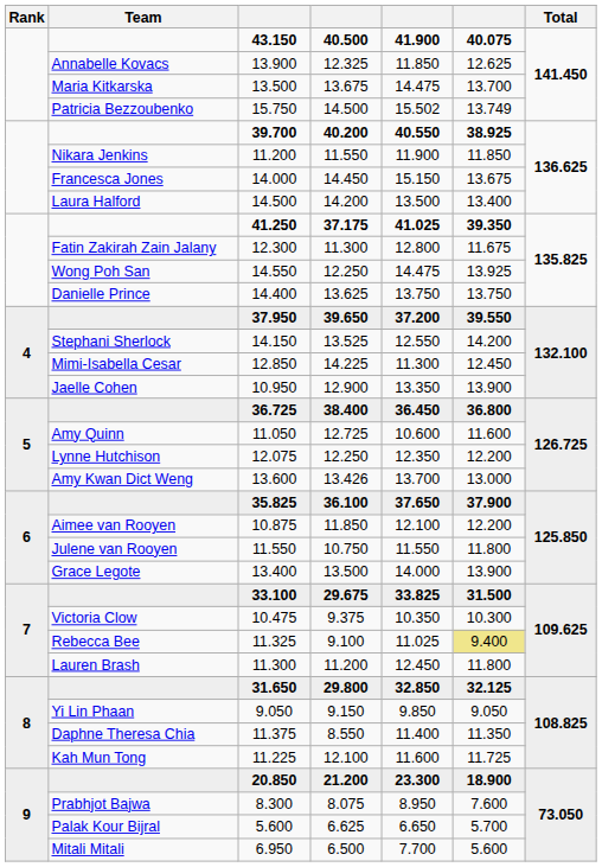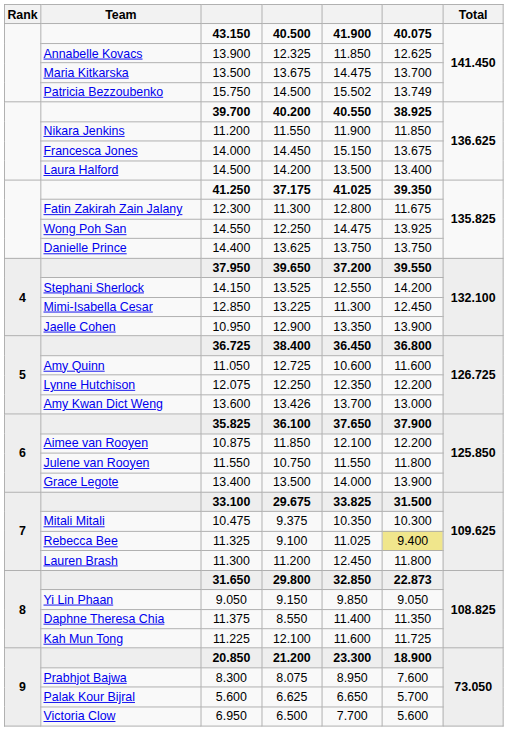 <table class="wikitable sortable" style="text-align:center; font-size:85%">
 <tr>
 <th scope="col" style="width:20px;">Rank</th>
 <th ! scope="col" style="width:170px;">Team</th>
 <th ! scope="col" style="width:60px;"></th>
 <th ! scope="col" style="width:60px;"></th>
 <th ! scope="col" style="width:60px;"></th>
 <th ! scope="col" style="width:60px;"></th>
 <th ! scope="col" style="width:60px;">Total</th>
 </tr>
 <tr>
 <td rowspan=4></td>
 <td style="text-align:left;"><strong></strong></td>
 <td><strong>43.150</strong></td>
 <td><strong>40.500</strong></td>
 <td><strong>41.900</strong></td>
 <td><strong>40.075</strong></td>
 <td rowspan=4><strong>141.450</strong></td>
 </tr>
 <tr>
 <td style="text-align:left;"><a href='#'>Annabelle Kovacs</a></td>
 <td>13.900</td>
 <td>12.325</td>
 <td>11.850</td>
 <td>12.625</td>
 </tr>
 <tr>
 <td style="text-align:left;"><a href='#'>Maria Kitkarska</a></td>
 <td>13.500</td>
 <td>13.675</td>
 <td>14.475</td>
 <td>13.700</td>
 </tr>
 <tr>
 <td style="text-align:left;"><a href='#'>Patricia Bezzoubenko</a></td>
 <td>15.750</td>
 <td>14.500</td>
 <td>15.502</td>
 <td>13.749</td>
 </tr>
 <tr>
 <td rowspan=4></td>
 <td style="text-align:left;"><strong></strong></td>
 <td><strong>39.700</strong></td>
 <td><strong>40.200</strong></td>
 <td><strong>40.550</strong></td>
 <td><strong>38.925</strong></td>
 <td rowspan=4><strong>136.625</strong></td>
 </tr>
 <tr>
 <td style="text-align:left;"><a href='#'>Nikara Jenkins</a></td>
 <td>11.200</td>
 <td>11.550</td>
 <td>11.900</td>
 <td>11.850</td>
 </tr>
 <tr>
 <td style="text-align:left;"><a href='#'>Francesca Jones</a></td>
 <td>14.000</td>
 <td>14.450</td>
 <td>15.150</td>
 <td>13.675</td>
 </tr>
 <tr>
 <td style="text-align:left;"><a href='#'>Laura Halford</a></td>
 <td>14.500</td>
 <td>14.200</td>
 <td>13.500</td>
 <td>13.400</td>
 </tr>
 <tr>
 <td rowspan=4></td>
 <td style="text-align:left;"><strong></strong></td>
 <td><strong>41.250</strong></td>
 <td><strong>37.175</strong></td>
 <td><strong>41.025</strong></td>
 <td><strong>39.350</strong></td>
 <td rowspan=4><strong>135.825</strong></td>
 </tr>
 <tr>
 <td style="text-align:left;"><a href='#'>Fatin Zakirah Zain Jalany</a></td>
 <td>12.300</td>
 <td>11.300</td>
 <td>12.800</td>
 <td>11.675</td>
 </tr>
 <tr>
 <td style="text-align:left;"><a href='#'>Wong Poh San</a></td>
 <td>14.550</td>
 <td>12.250</td>
 <td>14.475</td>
 <td>13.925</td>
 </tr>
 <tr>
 <td style="text-align:left;"><a href='#'>Danielle Prince</a></td>
 <td>14.400</td>
 <td>13.625</td>
 <td>13.750</td>
 <td>13.750</td>
 </tr>
 <tr style="background:#eee;">
 <td rowspan=4><strong>4</strong></td>
 <td style="text-align:left;"><strong></strong></td>
 <td><strong>37.950</strong></td>
 <td><strong>39.650</strong></td>
 <td><strong>37.200</strong></td>
 <td><strong>39.550</strong></td>
 <td rowspan=4><strong>132.100</strong></td>
 </tr>
 <tr>
 <td style="text-align:left;"><a href='#'>Stephani Sherlock</a></td>
 <td>14.150</td>
 <td>13.525</td>
 <td>12.550</td>
 <td>14.200</td>
 </tr>
 <tr>
 <td style="text-align:left;"><a href='#'>Mimi-Isabella Cesar</a></td>
 <td>12.850</td>
-<td>14.225</td>
+<td>13.225</td>
 <td>11.300</td>
 <td>12.450</td>
 </tr>
 <tr>
 <td style="text-align:left;"><a href='#'>Jaelle Cohen</a></td>
 <td>10.950</td>
 <td>12.900</td>
 <td>13.350</td>
 <td>13.900</td>
 </tr>
 <tr style="background:#eee;">
 <td rowspan=4><strong>5</strong></td>
 <td style="text-align:left;"><strong></strong></td>
 <td><strong>36.725</strong></td>
 <td><strong>38.400</strong></td>
 <td><strong>36.450</strong></td>
 <td><strong>36.800</strong></td>
 <td rowspan=4><strong>126.725</strong></td>
 </tr>
 <tr>
 <td style="text-align:left;"><a href='#'>Amy Quinn</a></td>
 <td>11.050</td>
 <td>12.725</td>
 <td>10.600</td>
 <td>11.600</td>
 </tr>
 <tr>
 <td style="text-align:left;"><a href='#'>Lynne Hutchison</a></td>
 <td>12.075</td>
 <td>12.250</td>
 <td>12.350</td>
 <td>12.200</td>
 </tr>
 <tr>
 <td style="text-align:left;"><a href='#'>Amy Kwan Dict Weng</a></td>
 <td>13.600</td>
 <td>13.426</td>
 <td>13.700</td>
 <td>13.000</td>
 </tr>
 <tr style="background:#eee;">
 <td rowspan=4><strong>6</strong></td>
 <td style="text-align:left;"><strong></strong></td>
 <td><strong>35.825</strong></td>
 <td><strong>36.100</strong></td>
 <td><strong>37.650</strong></td>
 <td><strong>37.900</strong></td>
 <td rowspan=4><strong>125.850</strong></td>
 </tr>
 <tr>
 <td style="text-align:left;"><a href='#'>Aimee van Rooyen</a></td>
 <td>10.875</td>
 <td>11.850</td>
 <td>12.100</td>
 <td>12.200</td>
 </tr>
 <tr>
 <td style="text-align:left;"><a href='#'>Julene van Rooyen</a></td>
 <td>11.550</td>
 <td>10.750</td>
 <td>11.550</td>
 <td>11.800</td>
 </tr>
 <tr>
 <td style="text-align:left;"><a href='#'>Grace Legote</a></td>
 <td>13.400</td>
 <td>13.500</td>
 <td>14.000</td>
 <td>13.900</td>
 </tr>
 <tr style="background:#eee;">
 <td rowspan=4><strong>7</strong></td>
 <td style="text-align:left;"><strong></strong></td>
 <td><strong>33.100</strong></td>
 <td><strong>29.675</strong></td>
 <td><strong>33.825</strong></td>
 <td><strong>31.500</strong></td>
 <td rowspan=4><strong>109.625</strong></td>
 </tr>
 <tr>
-<td style="text-align:left;"><a href='#'>Victoria Clow</a></td>
+<td style="text-align:left;"><a href='#'>Mitali Mitali</a></td>
 <td>10.475</td>
 <td>9.375</td>
 <td>10.350</td>
 <td>10.300</td>
 </tr>
 <tr>
 <td style="text-align:left;"><a href='#'>Rebecca Bee</a></td>
 <td>11.325</td>
 <td>9.100</td>
 <td>11.025</td>
 <td style="background: khaki;">9.400</td>
 </tr>
 <tr>
 <td style="text-align:left;"><a href='#'>Lauren Brash</a></td>
 <td>11.300</td>
 <td>11.200</td>
 <td>12.450</td>
 <td>11.800</td>
 </tr>
 <tr style="background:#eee;">
 <td rowspan=4><strong>8</strong></td>
 <td style="text-align:left;"><strong></strong></td>
 <td><strong>31.650</strong></td>
 <td><strong>29.800</strong></td>
 <td><strong>32.850</strong></td>
-<td><strong>32.125</strong></td>
+<td><strong>22.873</strong></td>
 <td rowspan=4><strong>108.825</strong></td>
 </tr>
 <tr>
 <td style="text-align:left;"><a href='#'>Yi Lin Phaan</a></td>
 <td>9.050</td>
 <td>9.150</td>
 <td>9.850</td>
 <td>9.050</td>
 </tr>
 <tr>
 <td style="text-align:left;"><a href='#'>Daphne Theresa Chia</a></td>
 <td>11.375</td>
 <td>8.550</td>
 <td>11.400</td>
 <td>11.350</td>
 </tr>
 <tr>
 <td style="text-align:left;"><a href='#'>Kah Mun Tong</a></td>
 <td>11.225</td>
 <td>12.100</td>
 <td>11.600</td>
 <td>11.725</td>
 </tr>
 <tr style="background:#eee;">
 <td rowspan=4><strong>9</strong></td>
 <td style="text-align:left;"><strong></strong></td>
 <td><strong>20.850</strong></td>
 <td><strong>21.200</strong></td>
 <td><strong>23.300</strong></td>
 <td><strong>18.900</strong></td>
 <td rowspan=4><strong>73.050</strong></td>
 </tr>
 <tr>
 <td style="text-align:left;"><a href='#'>Prabhjot Bajwa</a></td>
 <td>8.300</td>
 <td>8.075</td>
 <td>8.950</td>
 <td>7.600</td>
 </tr>
 <tr>
 <td style="text-align:left;"><a href='#'>Palak Kour Bijral</a></td>
 <td>5.600</td>
 <td>6.625</td>
 <td>6.650</td>
 <td>5.700</td>
 </tr>
 <tr>
-<td style="text-align:left;"><a href='#'>Mitali Mitali</a></td>
+<td style="text-align:left;"><a href='#'>Victoria Clow</a></td>
 <td>6.950</td>
 <td>6.500</td>
 <td>7.700</td>
 <td>5.600</td>
 </tr>
 </table>
